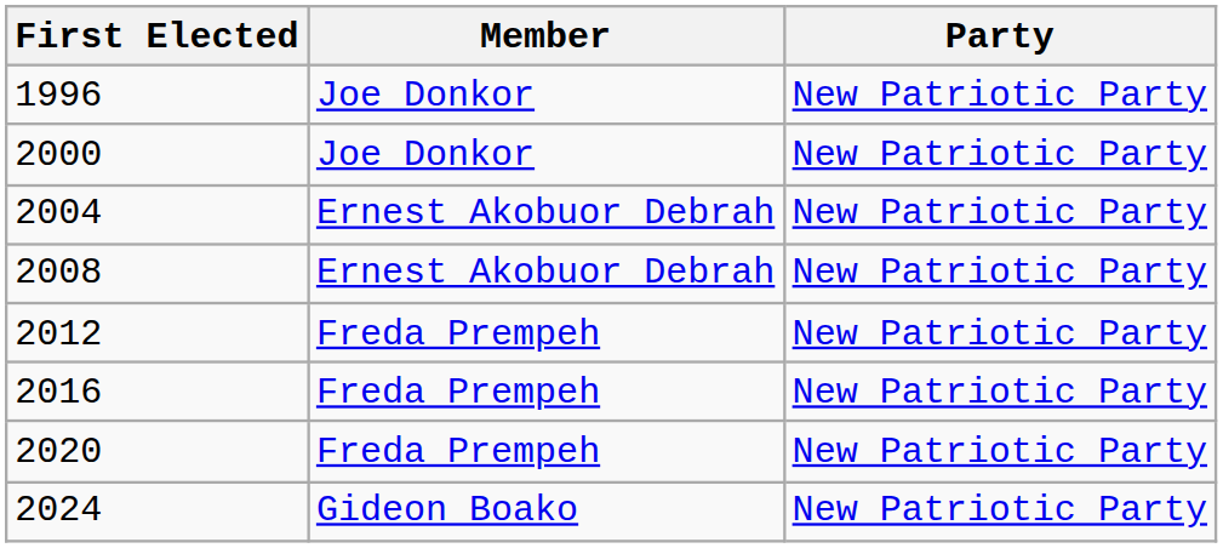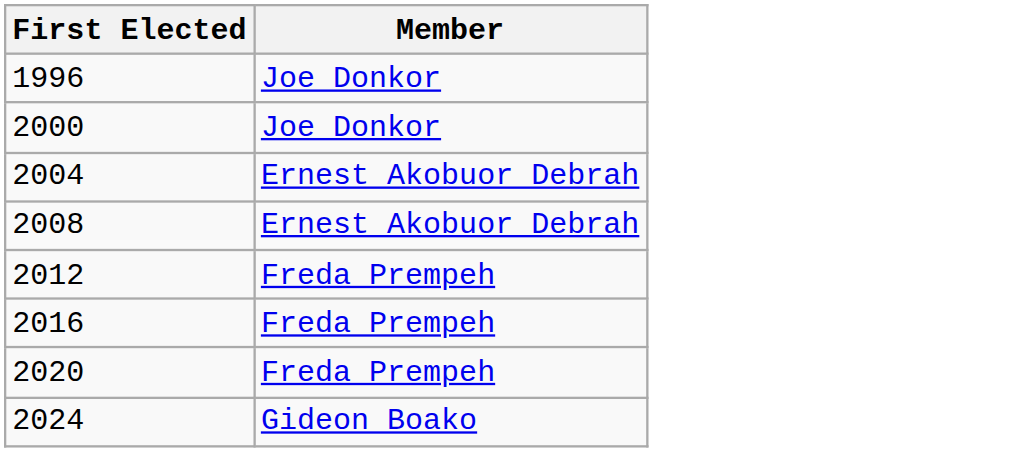 <table class="wikitable">
 <tr>
 <th>First Elected</th>
 <th>Member</th>
-<th>Party</th>
 </tr>
 <tr>
 <td>1996</td>
 <td><a href='#'>Joe Donkor</a></td>
-<td><a href='#'>New Patriotic Party</a></td>
 </tr>
 <tr>
 <td>2000</td>
 <td><a href='#'>Joe Donkor</a></td>
-<td><a href='#'>New Patriotic Party</a></td>
 </tr>
 <tr>
 <td>2004</td>
 <td><a href='#'>Ernest Akobuor Debrah</a></td>
-<td><a href='#'>New Patriotic Party</a></td>
 </tr>
 <tr>
 <td>2008</td>
 <td><a href='#'>Ernest Akobuor Debrah</a></td>
-<td><a href='#'>New Patriotic Party</a></td>
 </tr>
 <tr>
 <td>2012</td>
 <td><a href='#'>Freda Prempeh</a></td>
-<td><a href='#'>New Patriotic Party</a></td>
 </tr>
 <tr>
 <td>2016</td>
 <td><a href='#'>Freda Prempeh</a></td>
-<td><a href='#'>New Patriotic Party</a></td>
 </tr>
 <tr>
 <td>2020</td>
 <td><a href='#'>Freda Prempeh</a></td>
-<td><a href='#'>New Patriotic Party</a></td>
 </tr>
 <tr>
 <td>2024</td>
 <td><a href='#'>Gideon Boako</a></td>
-<td><a href='#'>New Patriotic Party</a></td>
 </tr>
 </table>
